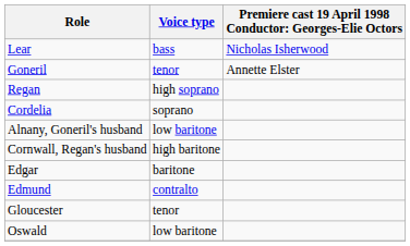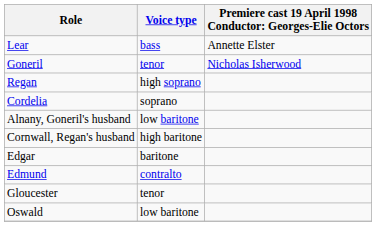 <table class="wikitable">
 <tr>
 <th>Role</th>
 <th><a href='#'>Voice type</a></th>
 <th>Premiere cast 19 April 1998<br>Conductor: Georges-Elie Octors</th>
 </tr>
 <tr>
 <td><a href='#'>Lear</a></td>
 <td><a href='#'>bass</a></td>
-<td><a href='#'>Nicholas Isherwood</a></td>
+<td>Annette Elster</td>
 </tr>
 <tr>
 <td><a href='#'>Goneril</a></td>
 <td><a href='#'>tenor</a></td>
-<td>Annette Elster</td>
+<td><a href='#'>Nicholas Isherwood</a></td>
 </tr>
 <tr>
 <td><a href='#'>Regan</a></td>
 <td>high <a href='#'>soprano</a></td>
 <td></td>
 </tr>
 <tr>
 <td><a href='#'>Cordelia</a></td>
 <td>soprano</td>
 <td></td>
 </tr>
 <tr>
 <td>Alnany, Goneril's husband</td>
 <td>low <a href='#'>baritone</a></td>
 <td></td>
 </tr>
 <tr>
 <td>Cornwall, Regan's husband</td>
 <td>high baritone</td>
 <td></td>
 </tr>
 <tr>
 <td>Edgar</td>
 <td>baritone</td>
 <td></td>
 </tr>
 <tr>
 <td><a href='#'>Edmund</a></td>
 <td><a href='#'>contralto</a></td>
 <td></td>
 </tr>
 <tr>
 <td>Gloucester</td>
 <td>tenor</td>
 <td></td>
 </tr>
 <tr>
 <td>Oswald</td>
 <td>low baritone</td>
 <td></td>
 </tr>
 <tr>
 </tr>
 </table>
